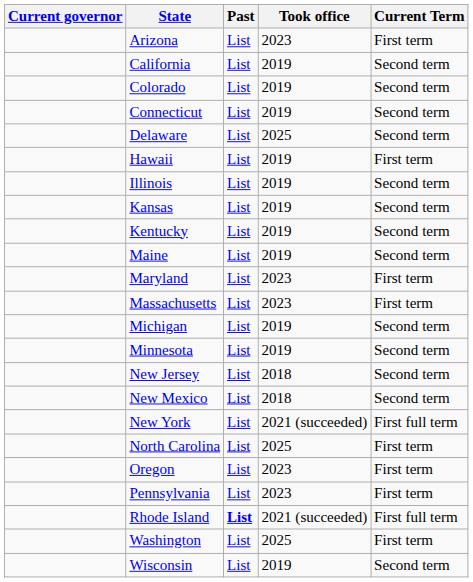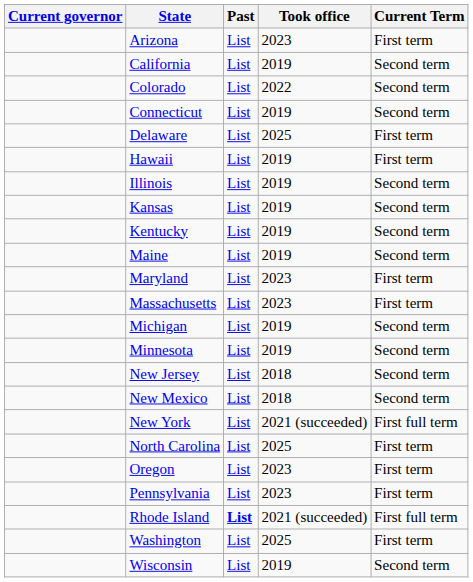 <table class="wikitable sortable">
 <tr>
 <th><a href='#'>Current governor</a></th>
 <th><a href='#'>State</a></th>
 <th>Past</th>
 <th>Took office</th>
 <th>Current Term</th>
 </tr>
 <tr>
 <td></td>
 <td> <a href='#'>Arizona</a></td>
 <td><a href='#'>List</a></td>
 <td>2023</td>
 <td>First term</td>
 </tr>
 <tr>
 <td></td>
 <td> <a href='#'>California</a></td>
 <td><a href='#'>List</a></td>
 <td>2019</td>
 <td>Second term</td>
 </tr>
 <tr>
 <td></td>
 <td> <a href='#'>Colorado</a></td>
 <td><a href='#'>List</a></td>
-<td>2019</td>
+<td>2022</td>
 <td>Second term</td>
 </tr>
 <tr>
 <td></td>
 <td> <a href='#'>Connecticut</a></td>
 <td><a href='#'>List</a></td>
 <td>2019</td>
 <td>Second term</td>
 </tr>
 <tr>
 <td></td>
 <td> <a href='#'>Delaware</a></td>
 <td><a href='#'>List</a></td>
 <td>2025</td>
-<td>Second term</td>
+<td>First term</td>
 </tr>
 <tr>
 <td></td>
 <td> <a href='#'>Hawaii</a></td>
 <td><a href='#'>List</a></td>
 <td>2019</td>
 <td>First term</td>
 </tr>
 <tr>
 <td></td>
 <td> <a href='#'>Illinois</a></td>
 <td><a href='#'>List</a></td>
 <td>2019</td>
 <td>Second term</td>
 </tr>
 <tr>
 <td></td>
 <td> <a href='#'>Kansas</a></td>
 <td><a href='#'>List</a></td>
 <td>2019</td>
 <td>Second term</td>
 </tr>
 <tr>
 <td></td>
 <td> <a href='#'>Kentucky</a></td>
 <td><a href='#'>List</a></td>
 <td>2019</td>
 <td>Second term</td>
 </tr>
 <tr>
 <td></td>
 <td> <a href='#'>Maine</a></td>
 <td><a href='#'>List</a></td>
 <td>2019</td>
 <td>Second term</td>
 </tr>
 <tr>
 <td></td>
 <td> <a href='#'>Maryland</a></td>
 <td><a href='#'>List</a></td>
 <td>2023</td>
 <td>First term</td>
 </tr>
 <tr>
 <td></td>
 <td> <a href='#'>Massachusetts</a></td>
 <td><a href='#'>List</a></td>
 <td>2023</td>
 <td>First term</td>
 </tr>
 <tr>
 <td></td>
 <td> <a href='#'>Michigan</a></td>
 <td><a href='#'>List</a></td>
 <td>2019</td>
 <td>Second term</td>
 </tr>
 <tr>
 <td></td>
 <td> <a href='#'>Minnesota</a></td>
 <td><a href='#'>List</a></td>
 <td>2019</td>
 <td>Second term</td>
 </tr>
 <tr>
 <td></td>
 <td> <a href='#'>New Jersey</a></td>
 <td><a href='#'>List</a></td>
 <td>2018</td>
 <td>Second term</td>
 </tr>
 <tr>
 <td></td>
 <td> <a href='#'>New Mexico</a></td>
 <td><a href='#'>List</a></td>
 <td>2018</td>
 <td>Second term</td>
 </tr>
 <tr>
 <td></td>
 <td> <a href='#'>New York</a></td>
 <td><a href='#'>List</a></td>
 <td>2021 (succeeded)</td>
 <td>First full term</td>
 </tr>
 <tr>
 <td></td>
 <td> <a href='#'>North Carolina</a></td>
 <td><a href='#'>List</a></td>
 <td>2025</td>
 <td>First term</td>
 </tr>
 <tr>
 <td></td>
 <td> <a href='#'>Oregon</a></td>
 <td><a href='#'>List</a></td>
 <td>2023</td>
 <td>First term</td>
 </tr>
 <tr>
 <td></td>
 <td> <a href='#'>Pennsylvania</a></td>
 <td><a href='#'>List</a></td>
 <td>2023</td>
 <td>First term</td>
 </tr>
 <tr>
 <td></td>
 <td> <a href='#'>Rhode Island</a></td>
 <td><strong><a href='#'>List</a></strong></td>
 <td>2021 (succeeded)</td>
 <td>First full term</td>
 </tr>
 <tr>
 <td></td>
 <td> <a href='#'>Washington</a></td>
 <td><a href='#'>List</a></td>
 <td>2025</td>
 <td>First term</td>
 </tr>
 <tr>
 <td></td>
 <td> <a href='#'>Wisconsin</a></td>
 <td><a href='#'>List</a></td>
 <td>2019</td>
 <td>Second term</td>
 </tr>
 </table>
